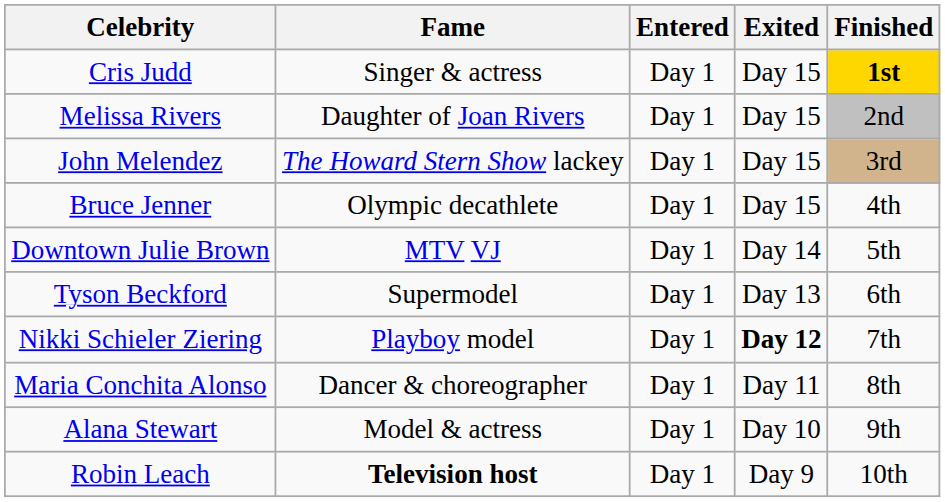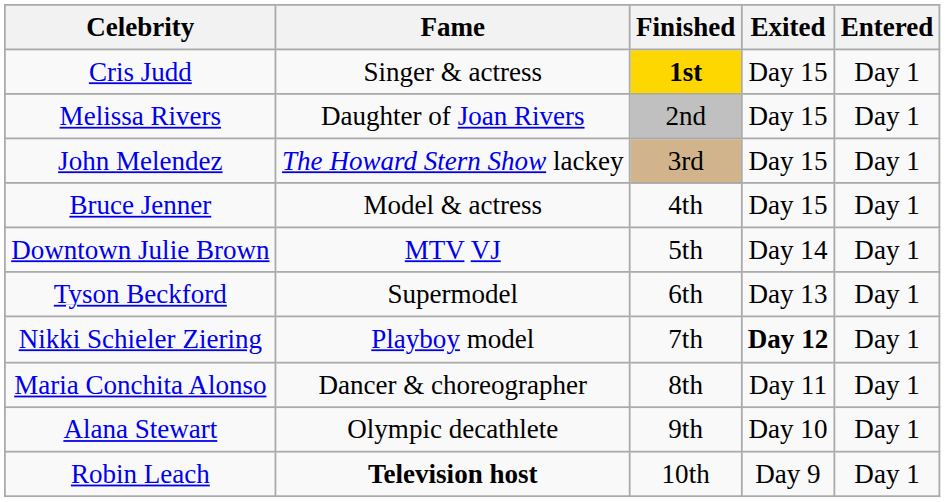 <table class=wikitable style="text-align:center; font-size:95%">
 <tr>
 <th>Celebrity</th>
 <th>Fame</th>
+<th>Finished</th>
+<th>Exited</th>
 <th>Entered</th>
-<th>Exited</th>
-<th>Finished</th>
 </tr>
 <tr>
 <td><a href='#'>Cris Judd</a></td>
 <td>Singer & actress</td>
+<td bgcolor=gold><strong>1st</strong></td>
+<td>Day 15</td>
 <td>Day 1</td>
-<td>Day 15</td>
-<td bgcolor=gold><strong>1st</strong></td>
 </tr>
 <tr>
 <td><a href='#'>Melissa Rivers</a></td>
 <td>Daughter of <a href='#'>Joan Rivers</a></td>
+<td bgcolor=silver>2nd</td>
+<td>Day 15</td>
 <td>Day 1</td>
-<td>Day 15</td>
-<td bgcolor=silver>2nd</td>
 </tr>
 <tr>
 <td><a href='#'>John Melendez</a></td>
 <td><em><a href='#'>The Howard Stern Show</a></em> lackey</td>
+<td bgcolor=tan>3rd</td>
+<td>Day 15</td>
 <td>Day 1</td>
-<td>Day 15</td>
-<td bgcolor=tan>3rd</td>
 </tr>
 <tr>
 <td><a href='#'>Bruce Jenner</a></td>
-<td>Olympic decathlete</td>
+<td>Model & actress</td>
+<td>4th</td>
+<td>Day 15</td>
 <td>Day 1</td>
-<td>Day 15</td>
-<td>4th</td>
 </tr>
 <tr>
 <td><a href='#'>Downtown Julie Brown</a></td>
 <td><a href='#'>MTV</a> <a href='#'>VJ</a></td>
+<td>5th</td>
+<td>Day 14</td>
 <td>Day 1</td>
-<td>Day 14</td>
-<td>5th</td>
 </tr>
 <tr>
 <td><a href='#'>Tyson Beckford</a></td>
 <td>Supermodel</td>
+<td>6th</td>
+<td>Day 13</td>
 <td>Day 1</td>
-<td>Day 13</td>
-<td>6th</td>
 </tr>
 <tr>
 <td><a href='#'>Nikki Schieler Ziering</a></td>
 <td><a href='#'>Playboy</a> model</td>
+<td>7th</td>
+<td><strong>Day 12</strong></td>
 <td>Day 1</td>
-<td><strong>Day 12</strong></td>
-<td>7th</td>
 </tr>
 <tr>
 <td><a href='#'>Maria Conchita Alonso</a></td>
 <td>Dancer & choreographer</td>
+<td>8th</td>
+<td>Day 11</td>
 <td>Day 1</td>
-<td>Day 11</td>
-<td>8th</td>
 </tr>
 <tr>
 <td><a href='#'>Alana Stewart</a></td>
-<td>Model & actress</td>
+<td>Olympic decathlete</td>
+<td>9th</td>
+<td>Day 10</td>
 <td>Day 1</td>
-<td>Day 10</td>
-<td>9th</td>
 </tr>
 <tr>
 <td><a href='#'>Robin Leach</a></td>
 <td><strong>Television host</strong></td>
+<td>10th</td>
+<td>Day 9</td>
 <td>Day 1</td>
-<td>Day 9</td>
-<td>10th</td>
 </tr>
 </table>
